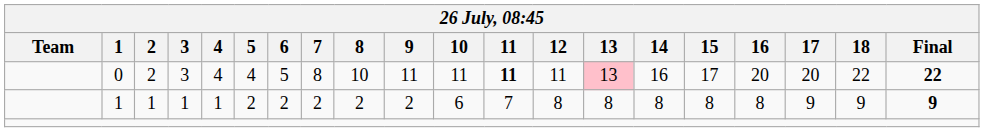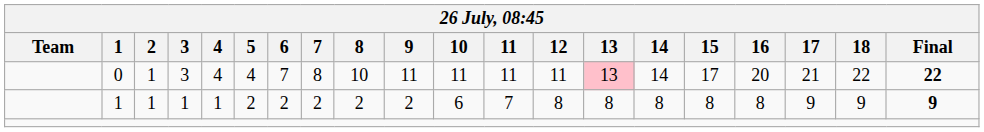 <table class=wikitable style="text-align:center; width: 55%">
 <tr>
 <th colspan=20><em>26 July, 08:45</em></th>
 </tr>
 <tr>
 <th>Team</th>
 <th>1</th>
 <th>2</th>
 <th>3</th>
 <th>4</th>
 <th>5</th>
 <th>6</th>
 <th>7</th>
 <th>8</th>
 <th>9</th>
 <th>10</th>
 <th>11</th>
 <th>12</th>
 <th>13</th>
 <th>14</th>
 <th>15</th>
 <th>16</th>
 <th>17</th>
 <th>18</th>
 <th>Final</th>
 </tr>
 <tr>
 <td align=left><strong></strong></td>
 <td>0</td>
-<td>2</td>
+<td>1</td>
 <td>3</td>
 <td>4</td>
 <td>4</td>
-<td>5</td>
+<td>7</td>
 <td>8</td>
 <td>10</td>
 <td>11</td>
 <td>11</td>
-<td><strong>11</strong></td>
+<td>11</td>
 <td>11</td>
 <td style="background: pink;">13</td>
-<td>16</td>
+<td>14</td>
 <td>17</td>
 <td>20</td>
-<td>20</td>
+<td>21</td>
 <td>22</td>
 <td><strong>22</strong></td>
 </tr>
 <tr>
 <td align=left></td>
 <td>1</td>
 <td>1</td>
 <td>1</td>
 <td>1</td>
 <td>2</td>
 <td>2</td>
 <td>2</td>
 <td>2</td>
 <td>2</td>
 <td>6</td>
 <td>7</td>
 <td>8</td>
 <td>8</td>
 <td>8</td>
 <td>8</td>
 <td>8</td>
 <td>9</td>
 <td>9</td>
 <td><strong>9</strong></td>
 </tr>
 <tr>
 <td colspan=20></td>
 </tr>
 </table>
